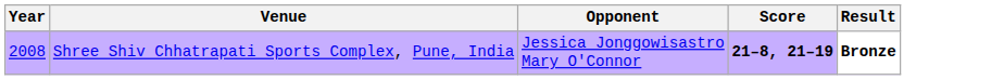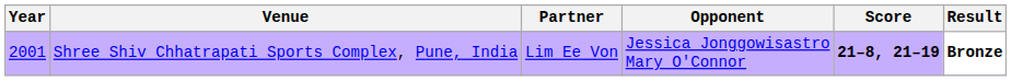 <table class="sortable wikitable" style="font-size: 90%;">
 <tr>
 <th>Year</th>
 <th>Venue</th>
+<th>Partner</th>
 <th>Opponent</th>
 <th>Score</th>
 <th>Result</th>
 </tr>
 <tr style="background:#C6AEFF">
-<td align="center"><a href='#'>2008</a></td>
+<td align="center"><a href='#'>2001</a></td>
 <td align="left"><a href='#'>Shree Shiv Chhatrapati Sports Complex</a>, <a href='#'>Pune, India</a></td>
+<td align="left"> <a href='#'>Lim Ee Von</a></td>
 <td align="left"> <a href='#'>Jessica Jonggowisastro</a><br> <a href='#'>Mary O'Connor</a></td>
 <td align="left"><strong>21–8, 21–19</strong></td>
 <td style="text-align:left; background:white"> <strong>Bronze</strong></td>
 </tr>
 </table>
